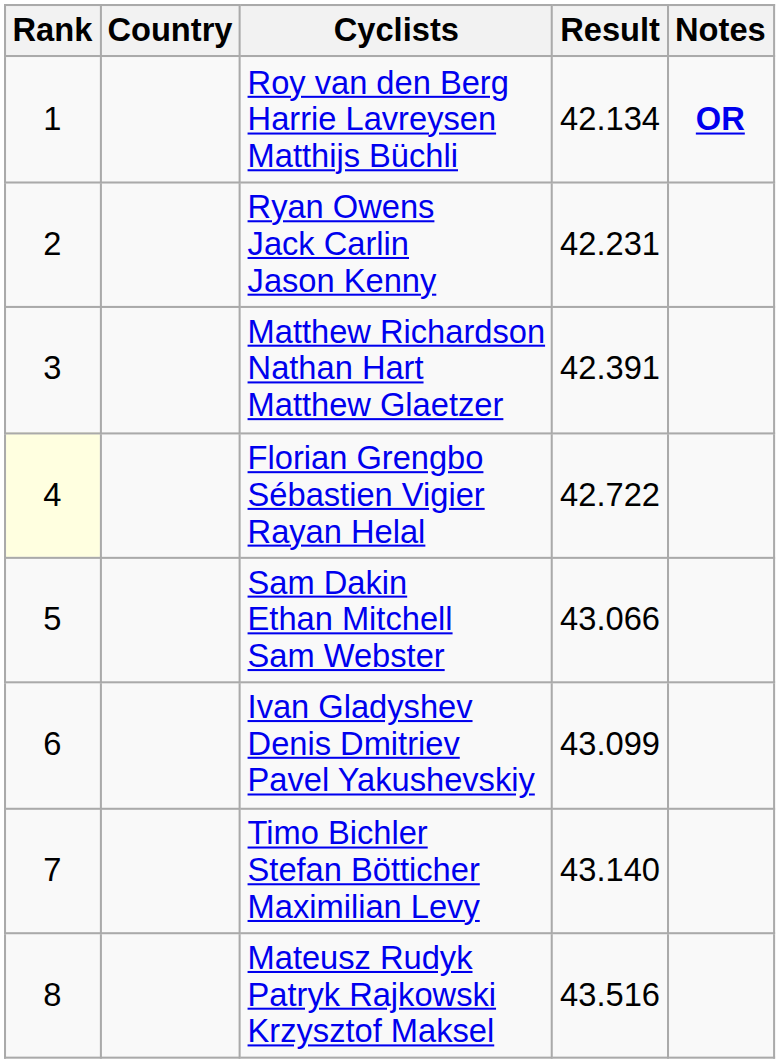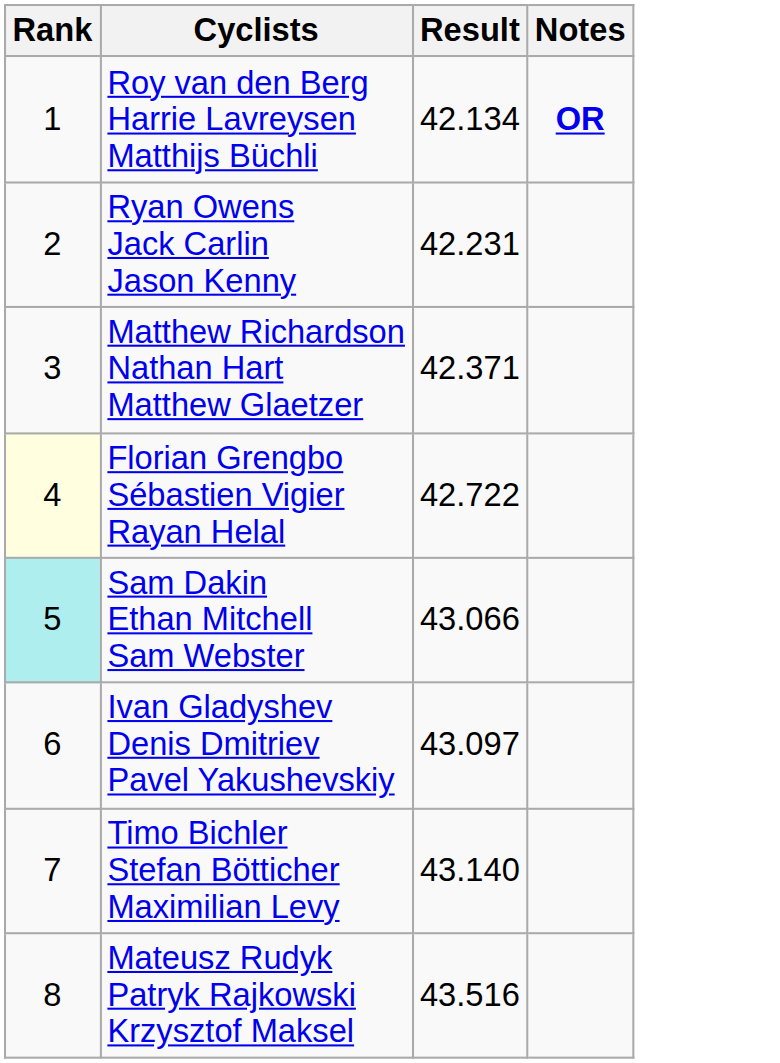 <table class="wikitable sortable" style="text-align:center;">
 <tr>
 <th>Rank</th>
-<th>Country</th>
 <th class="unsortable">Cyclists</th>
 <th>Result</th>
 <th class="unsortable">Notes</th>
 </tr>
 <tr>
 <td>1</td>
-<td align=left></td>
 <td align=left><a href='#'>Roy van den Berg</a><br><a href='#'>Harrie Lavreysen</a><br><a href='#'>Matthijs Büchli</a></td>
 <td>42.134</td>
 <td><strong><a href='#'>OR</a></strong></td>
 </tr>
 <tr>
 <td>2</td>
-<td align=left></td>
 <td align=left><a href='#'>Ryan Owens</a><br><a href='#'>Jack Carlin</a><br><a href='#'>Jason Kenny</a></td>
 <td>42.231</td>
 <td></td>
 </tr>
 <tr>
 <td>3</td>
-<td align=left></td>
 <td align=left><a href='#'>Matthew Richardson</a><br><a href='#'>Nathan Hart</a><br><a href='#'>Matthew Glaetzer</a></td>
-<td>42.391</td>
+<td>42.371</td>
 <td></td>
 </tr>
 <tr>
 <td style="background: lightyellow;">4</td>
-<td align=left></td>
 <td align=left><a href='#'>Florian Grengbo</a><br><a href='#'>Sébastien Vigier</a><br><a href='#'>Rayan Helal</a></td>
 <td>42.722</td>
 <td></td>
 </tr>
 <tr>
-<td>5</td>
-<td align=left></td>
+<td style="background: paleturquoise;">5</td>
 <td align=left><a href='#'>Sam Dakin</a><br><a href='#'>Ethan Mitchell</a><br><a href='#'>Sam Webster</a></td>
 <td>43.066</td>
 <td></td>
 </tr>
 <tr>
 <td>6</td>
-<td align=left></td>
 <td align=left><a href='#'>Ivan Gladyshev</a><br><a href='#'>Denis Dmitriev</a><br><a href='#'>Pavel Yakushevskiy</a></td>
-<td>43.099</td>
+<td>43.097</td>
 <td></td>
 </tr>
 <tr>
 <td>7</td>
-<td align=left></td>
 <td align=left><a href='#'>Timo Bichler</a><br><a href='#'>Stefan Bötticher</a><br><a href='#'>Maximilian Levy</a></td>
 <td>43.140</td>
 <td></td>
 </tr>
 <tr>
 <td>8</td>
-<td align=left></td>
 <td align=left><a href='#'>Mateusz Rudyk</a><br><a href='#'>Patryk Rajkowski</a><br><a href='#'>Krzysztof Maksel</a></td>
 <td>43.516</td>
 <td></td>
 </tr>
 </table>
